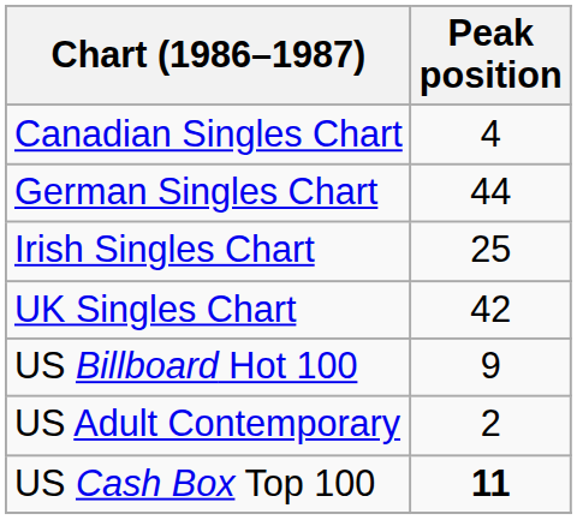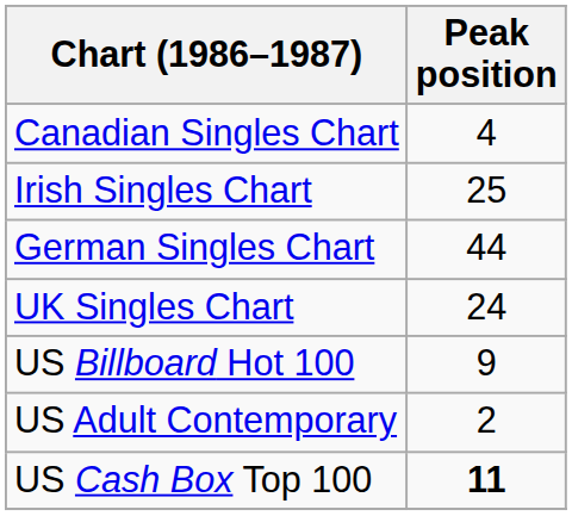 <table class="wikitable sortable">
 <tr>
 <th>Chart (1986–1987)</th>
 <th>Peak<br>position</th>
 </tr>
 <tr>
 <td><a href='#'>Canadian Singles Chart</a></td>
 <td align="center">4</td>
 </tr>
 <tr>
+<td><a href='#'>Irish Singles Chart</a></td>
+<td align="center">25</td>
+</tr>
+<tr>
 <td><a href='#'>German Singles Chart</a></td>
 <td align="center">44</td>
 </tr>
 <tr>
-<td><a href='#'>Irish Singles Chart</a></td>
-<td align="center">25</td>
-</tr>
-<tr>
 <td><a href='#'>UK Singles Chart</a></td>
-<td align="center">42</td>
+<td align="center">24</td>
 </tr>
 <tr>
 <td>US <a href='#'><em>Billboard</em> Hot 100</a></td>
 <td align="center">9</td>
 </tr>
 <tr>
 <td>US <a href='#'>Adult Contemporary</a></td>
 <td align="center">2</td>
 </tr>
 <tr>
 <td>US <a href='#'><em>Cash Box</em></a> Top 100</td>
 <td align="center"><strong>11</strong></td>
 </tr>
 <tr>
 </tr>
 </table>
